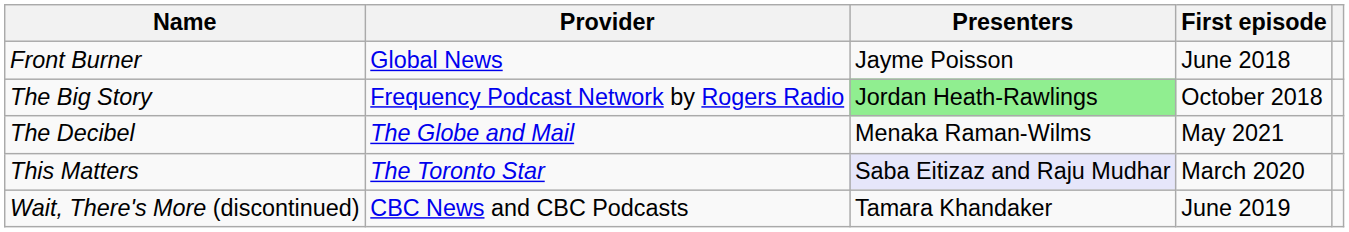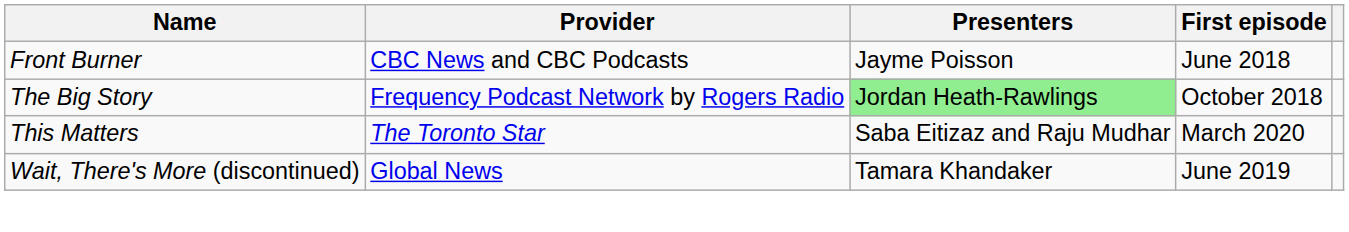 <table class="wikitable sortable">
 <tr>
 <th>Name</th>
 <th>Provider</th>
 <th>Presenters</th>
 <th data-sort-type=isoDate>First episode</th>
 <th class="unsortable"></th>
 </tr>
 <tr>
 <td><em>Front Burner</em></td>
-<td><a href='#'>Global News</a></td>
+<td><a href='#'>CBC News</a> and CBC Podcasts</td>
 <td>Jayme Poisson</td>
 <td data-sort-value="2018-06-01">June 2018</td>
 <td></td>
 </tr>
 <tr>
 <td><em>The Big Story</em></td>
 <td><a href='#'>Frequency Podcast Network</a> by <a href='#'>Rogers Radio</a></td>
 <td style="background: lightgreen;">Jordan Heath-Rawlings</td>
 <td data-sort-value="2018-10-01">October 2018</td>
 <td></td>
 </tr>
 <tr>
-<td><em>The Decibel</em></td>
-<td><em><a href='#'>The Globe and Mail</a></em></td>
-<td>Menaka Raman-Wilms</td>
-<td data-sort-value="2021-05-10">May 2021</td>
-<td></td>
-</tr>
-<tr>
 <td><em>This Matters</em></td>
 <td><a href='#'><em>The Toronto Star</em></a></td>
-<td style="background: lavender;">Saba Eitizaz and Raju Mudhar</td>
+<td>Saba Eitizaz and Raju Mudhar</td>
 <td data-sort-value="2020-03-01">March 2020</td>
 <td></td>
 </tr>
 <tr>
 <td><em>Wait, There's More</em> (discontinued)</td>
-<td><a href='#'>CBC News</a> and CBC Podcasts</td>
+<td><a href='#'>Global News</a></td>
 <td>Tamara Khandaker</td>
 <td data-sort-value="2019-06-01">June 2019</td>
 <td></td>
 </tr>
 </table>
